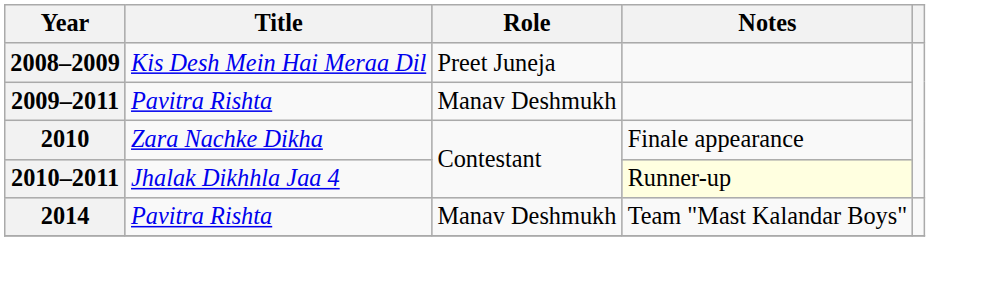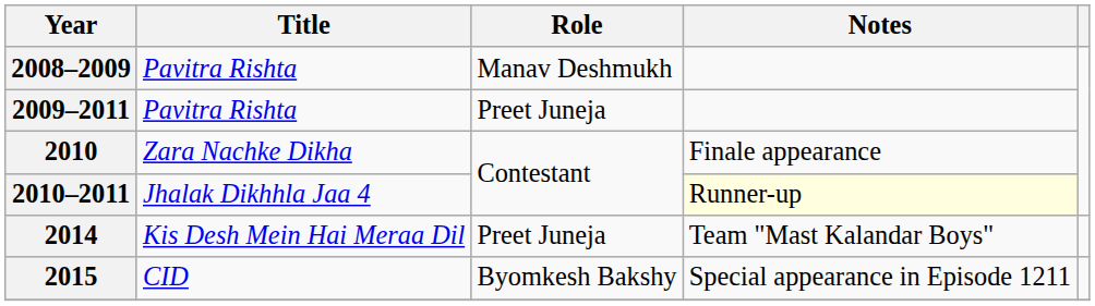 <table class="wikitable plainrowheaders sortable">
 <tr>
 <th scope="col">Year</th>
 <th scope="col">Title</th>
 <th scope="col">Role</th>
 <th scope="col" class="unsortable">Notes</th>
 <th scope="col" class="unsortable"></th>
 </tr>
 <tr>
 <th scope="row">2008–2009</th>
-<td><em><a href='#'>Kis Desh Mein Hai Meraa Dil</a></em></td>
-<td>Preet Juneja</td>
+<td><em><a href='#'>Pavitra Rishta</a></em></td>
+<td>Manav Deshmukh</td>
 <td></td>
 <td rowspan="4"></td>
 </tr>
 <tr>
 <th scope="row">2009–2011</th>
 <td><em><a href='#'>Pavitra Rishta</a></em></td>
-<td>Manav Deshmukh</td>
+<td>Preet Juneja</td>
 <td></td>
 </tr>
 <tr>
 <th scope="row">2010</th>
 <td><em><a href='#'>Zara Nachke Dikha</a></em></td>
 <td rowspan="2">Contestant</td>
 <td>Finale appearance</td>
 </tr>
 <tr>
 <th scope="row">2010–2011</th>
 <td><em><a href='#'>Jhalak Dikhhla Jaa 4</a></em></td>
 <td style="background: lightyellow;">Runner-up</td>
 </tr>
 <tr>
 <th scope="row">2014</th>
-<td><em><a href='#'>Pavitra Rishta</a></em></td>
-<td>Manav Deshmukh</td>
+<td><em><a href='#'>Kis Desh Mein Hai Meraa Dil</a></em></td>
+<td>Preet Juneja</td>
 <td>Team "Mast Kalandar Boys"</td>
+<td></td>
+</tr>
+<tr>
+<th scope="row">2015</th>
+<td><em><a href='#'>CID</a></em></td>
+<td>Byomkesh Bakshy</td>
+<td>Special appearance in Episode 1211</td>
 <td></td>
 </tr>
 <tr>
 </tr>
 </table>
